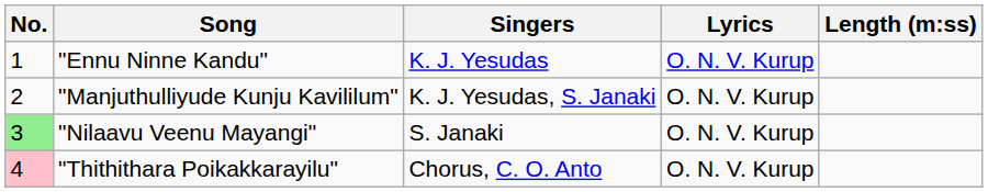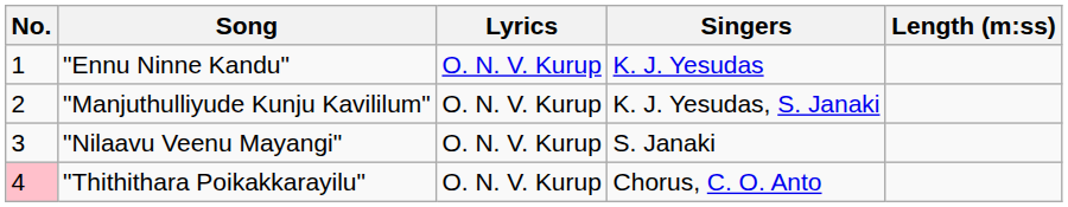 <table class="wikitable" style="font-size:95%;">
 <tr>
 <th>No.</th>
 <th>Song</th>
+<th>Lyrics</th>
 <th>Singers</th>
-<th>Lyrics</th>
 <th>Length (m:ss)</th>
 </tr>
 <tr>
 <td>1</td>
 <td>"Ennu Ninne Kandu"</td>
+<td><a href='#'>O. N. V. Kurup</a></td>
 <td><a href='#'>K. J. Yesudas</a></td>
-<td><a href='#'>O. N. V. Kurup</a></td>
 <td></td>
 </tr>
 <tr>
 <td>2</td>
 <td>"Manjuthulliyude Kunju Kavililum"</td>
+<td>O. N. V. Kurup</td>
 <td>K. J. Yesudas, <a href='#'>S. Janaki</a></td>
-<td>O. N. V. Kurup</td>
 <td></td>
 </tr>
 <tr>
-<td style="background: lightgreen;">3</td>
+<td>3</td>
 <td>"Nilaavu Veenu Mayangi"</td>
+<td>O. N. V. Kurup</td>
 <td>S. Janaki</td>
-<td>O. N. V. Kurup</td>
 <td></td>
 </tr>
 <tr>
 <td style="background: pink;">4</td>
 <td>"Thithithara Poikakkarayilu"</td>
+<td>O. N. V. Kurup</td>
 <td>Chorus, <a href='#'>C. O. Anto</a></td>
-<td>O. N. V. Kurup</td>
 <td></td>
 </tr>
 </table>
